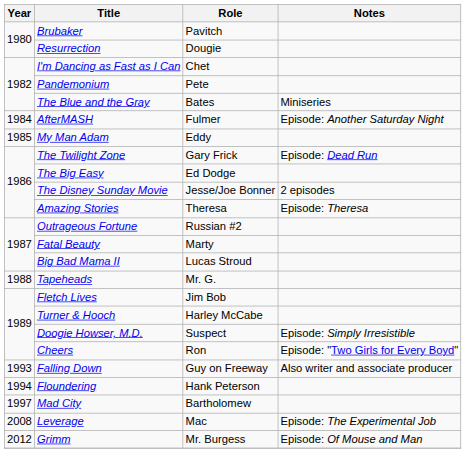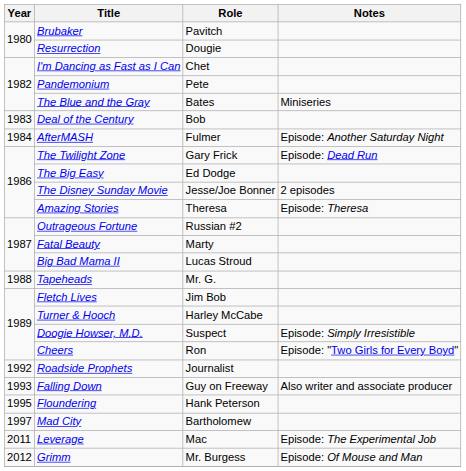 <table class="wikitable">
 <tr>
 <th>Year</th>
 <th>Title</th>
 <th>Role</th>
 <th>Notes</th>
 </tr>
 <tr>
 <td rowspan=2>1980</td>
 <td><em><a href='#'>Brubaker</a></em></td>
 <td>Pavitch</td>
 <td></td>
 </tr>
 <tr>
 <td><em><a href='#'>Resurrection</a></em></td>
 <td>Dougie</td>
 <td></td>
 </tr>
 <tr>
 <td rowspan=3>1982</td>
 <td><em><a href='#'>I'm Dancing as Fast as I Can</a></em></td>
 <td>Chet</td>
 <td></td>
 </tr>
 <tr>
 <td><em><a href='#'>Pandemonium</a></em></td>
 <td>Pete</td>
 <td></td>
 </tr>
 <tr>
 <td><em><a href='#'>The Blue and the Gray</a></em></td>
 <td>Bates</td>
 <td>Miniseries</td>
 </tr>
 <tr>
+<td>1983</td>
+<td><em><a href='#'>Deal of the Century</a></em></td>
+<td>Bob</td>
+<td></td>
+</tr>
+<tr>
 <td>1984</td>
 <td><em><a href='#'>AfterMASH</a></em></td>
 <td>Fulmer</td>
 <td>Episode: <em>Another Saturday Night</em></td>
-</tr>
-<tr>
-<td>1985</td>
-<td><em><a href='#'>My Man Adam</a></em></td>
-<td>Eddy</td>
-<td></td>
 </tr>
 <tr>
 <td rowspan=4>1986</td>
 <td><em><a href='#'>The Twilight Zone</a></em></td>
 <td>Gary Frick</td>
 <td>Episode: <em><a href='#'>Dead Run</a></em></td>
 </tr>
 <tr>
 <td><em><a href='#'>The Big Easy</a></em></td>
 <td>Ed Dodge</td>
 <td></td>
 </tr>
 <tr>
 <td><em><a href='#'>The Disney Sunday Movie</a></em></td>
 <td>Jesse/Joe Bonner</td>
 <td>2 episodes</td>
 </tr>
 <tr>
 <td><em><a href='#'>Amazing Stories</a></em></td>
 <td>Theresa</td>
 <td>Episode: <em>Theresa</em></td>
 </tr>
 <tr>
 <td rowspan=3>1987</td>
 <td><em><a href='#'>Outrageous Fortune</a></em></td>
 <td>Russian #2</td>
 <td></td>
 </tr>
 <tr>
 <td><em><a href='#'>Fatal Beauty</a></em></td>
 <td>Marty</td>
 <td></td>
 </tr>
 <tr>
 <td><em><a href='#'>Big Bad Mama II</a></em></td>
 <td>Lucas Stroud</td>
 <td></td>
 </tr>
 <tr>
 <td>1988</td>
 <td><em><a href='#'>Tapeheads</a></em></td>
 <td>Mr. G.</td>
 <td></td>
 </tr>
 <tr>
 <td rowspan=4>1989</td>
 <td><em><a href='#'>Fletch Lives</a></em></td>
 <td>Jim Bob</td>
 <td></td>
 </tr>
 <tr>
 <td><em><a href='#'>Turner & Hooch</a></em></td>
 <td>Harley McCabe</td>
 <td></td>
 </tr>
 <tr>
 <td><em><a href='#'>Doogie Howser, M.D.</a></em></td>
 <td>Suspect</td>
 <td>Episode: <em>Simply Irresistible</em></td>
 </tr>
 <tr>
 <td><em><a href='#'>Cheers</a></em></td>
 <td>Ron</td>
 <td>Episode: "<a href='#'>Two Girls for Every Boyd</a>"</td>
 </tr>
 <tr>
+<td>1992</td>
+<td><em><a href='#'>Roadside Prophets</a></em></td>
+<td>Journalist</td>
+<td></td>
+</tr>
+<tr>
 <td>1993</td>
 <td><em><a href='#'>Falling Down</a></em></td>
 <td>Guy on Freeway</td>
 <td>Also writer and associate producer</td>
 </tr>
 <tr>
-<td>1994</td>
+<td>1995</td>
 <td><em><a href='#'>Floundering</a></em></td>
 <td>Hank Peterson</td>
 <td></td>
 </tr>
 <tr>
 <td>1997</td>
 <td><em><a href='#'>Mad City</a></em></td>
 <td>Bartholomew</td>
 <td></td>
 </tr>
 <tr>
-<td>2008</td>
+<td>2011</td>
 <td><em><a href='#'>Leverage</a></em></td>
 <td>Mac</td>
 <td>Episode: <em>The Experimental Job</em></td>
 </tr>
 <tr>
 <td>2012</td>
 <td><em><a href='#'>Grimm</a></em></td>
 <td>Mr. Burgess</td>
 <td>Episode: <em>Of Mouse and Man</em></td>
 </tr>
 <tr>
 </tr>
 </table>
